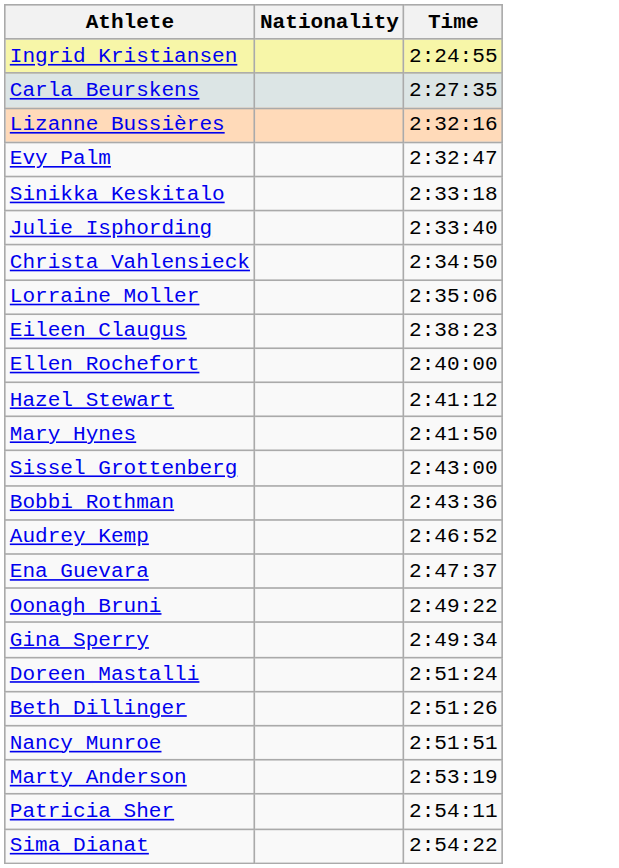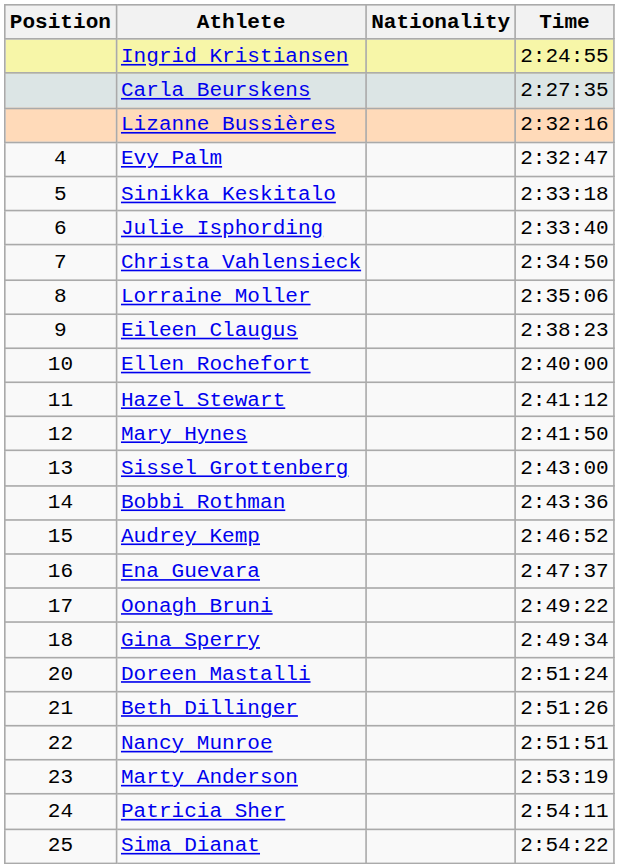 <table class="wikitable sortable">
 <tr>
+<th>Position</th>
 <th>Athlete</th>
 <th>Nationality</th>
 <th>Time</th>
 </tr>
 <tr bgcolor=#F7F6A8>
+<td align=center></td>
 <td><a href='#'>Ingrid Kristiansen</a></td>
 <td></td>
 <td>2:24:55</td>
 </tr>
 <tr bgcolor=#DCE5E5>
+<td align=center></td>
 <td><a href='#'>Carla Beurskens</a></td>
 <td></td>
 <td>2:27:35</td>
 </tr>
 <tr bgcolor=#FFDAB9>
+<td align=center></td>
 <td><a href='#'>Lizanne Bussières</a></td>
 <td></td>
 <td>2:32:16</td>
 </tr>
 <tr>
+<td align=center>4</td>
 <td><a href='#'>Evy Palm</a></td>
 <td></td>
 <td>2:32:47</td>
 </tr>
 <tr>
+<td align=center>5</td>
 <td><a href='#'>Sinikka Keskitalo</a></td>
 <td></td>
 <td>2:33:18</td>
 </tr>
 <tr>
+<td align=center>6</td>
 <td><a href='#'>Julie Isphording</a></td>
 <td></td>
 <td>2:33:40</td>
 </tr>
 <tr>
+<td align=center>7</td>
 <td><a href='#'>Christa Vahlensieck</a></td>
 <td></td>
 <td>2:34:50</td>
 </tr>
 <tr>
+<td align=center>8</td>
 <td><a href='#'>Lorraine Moller</a></td>
 <td></td>
 <td>2:35:06</td>
 </tr>
 <tr>
+<td align=center>9</td>
 <td><a href='#'>Eileen Claugus</a></td>
 <td></td>
 <td>2:38:23</td>
 </tr>
 <tr>
+<td align=center>10</td>
 <td><a href='#'>Ellen Rochefort</a></td>
 <td></td>
 <td>2:40:00</td>
 </tr>
 <tr>
+<td align=center>11</td>
 <td><a href='#'>Hazel Stewart</a></td>
 <td></td>
 <td>2:41:12</td>
 </tr>
 <tr>
+<td align=center>12</td>
 <td><a href='#'>Mary Hynes</a></td>
 <td></td>
 <td>2:41:50</td>
 </tr>
 <tr>
+<td align=center>13</td>
 <td><a href='#'>Sissel Grottenberg</a></td>
 <td></td>
 <td>2:43:00</td>
 </tr>
 <tr>
+<td align=center>14</td>
 <td><a href='#'>Bobbi Rothman</a></td>
 <td></td>
 <td>2:43:36</td>
 </tr>
 <tr>
+<td align=center>15</td>
 <td><a href='#'>Audrey Kemp</a></td>
 <td></td>
 <td>2:46:52</td>
 </tr>
 <tr>
+<td align=center>16</td>
 <td><a href='#'>Ena Guevara</a></td>
 <td></td>
 <td>2:47:37</td>
 </tr>
 <tr>
+<td align=center>17</td>
 <td><a href='#'>Oonagh Bruni</a></td>
 <td></td>
 <td>2:49:22</td>
 </tr>
 <tr>
+<td align=center>18</td>
 <td><a href='#'>Gina Sperry</a></td>
 <td></td>
 <td>2:49:34</td>
 </tr>
 <tr>
+<td align=center>20</td>
 <td><a href='#'>Doreen Mastalli</a></td>
 <td></td>
 <td>2:51:24</td>
 </tr>
 <tr>
+<td align=center>21</td>
 <td><a href='#'>Beth Dillinger</a></td>
 <td></td>
 <td>2:51:26</td>
 </tr>
 <tr>
+<td align=center>22</td>
 <td><a href='#'>Nancy Munroe</a></td>
 <td></td>
 <td>2:51:51</td>
 </tr>
 <tr>
+<td align=center>23</td>
 <td><a href='#'>Marty Anderson</a></td>
 <td></td>
 <td>2:53:19</td>
 </tr>
 <tr>
+<td align=center>24</td>
 <td><a href='#'>Patricia Sher</a></td>
 <td></td>
 <td>2:54:11</td>
 </tr>
 <tr>
+<td align=center>25</td>
 <td><a href='#'>Sima Dianat</a></td>
 <td></td>
 <td>2:54:22</td>
 </tr>
 </table>
